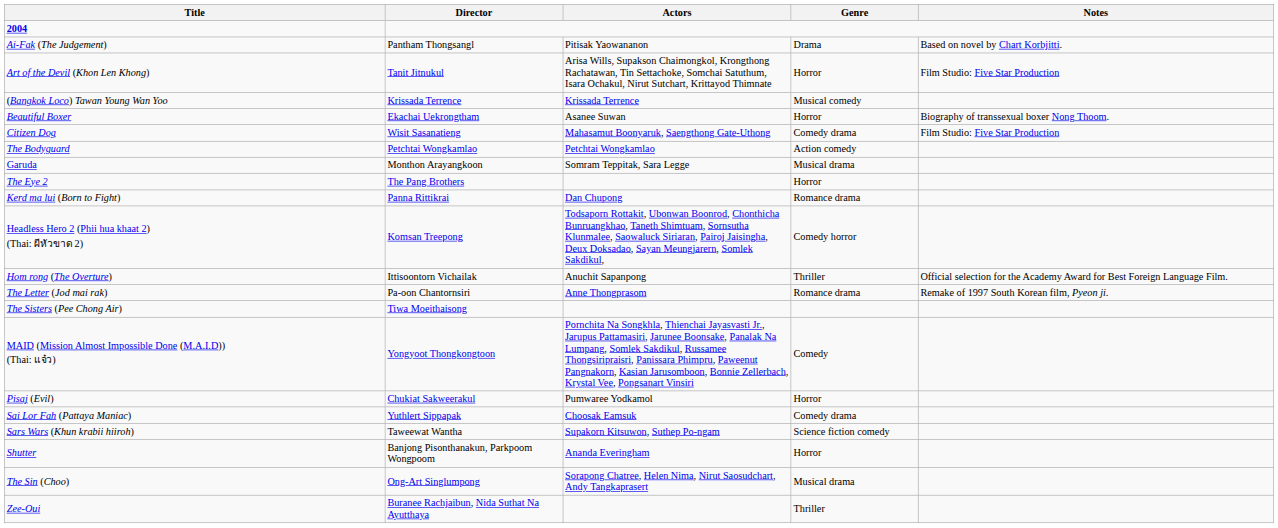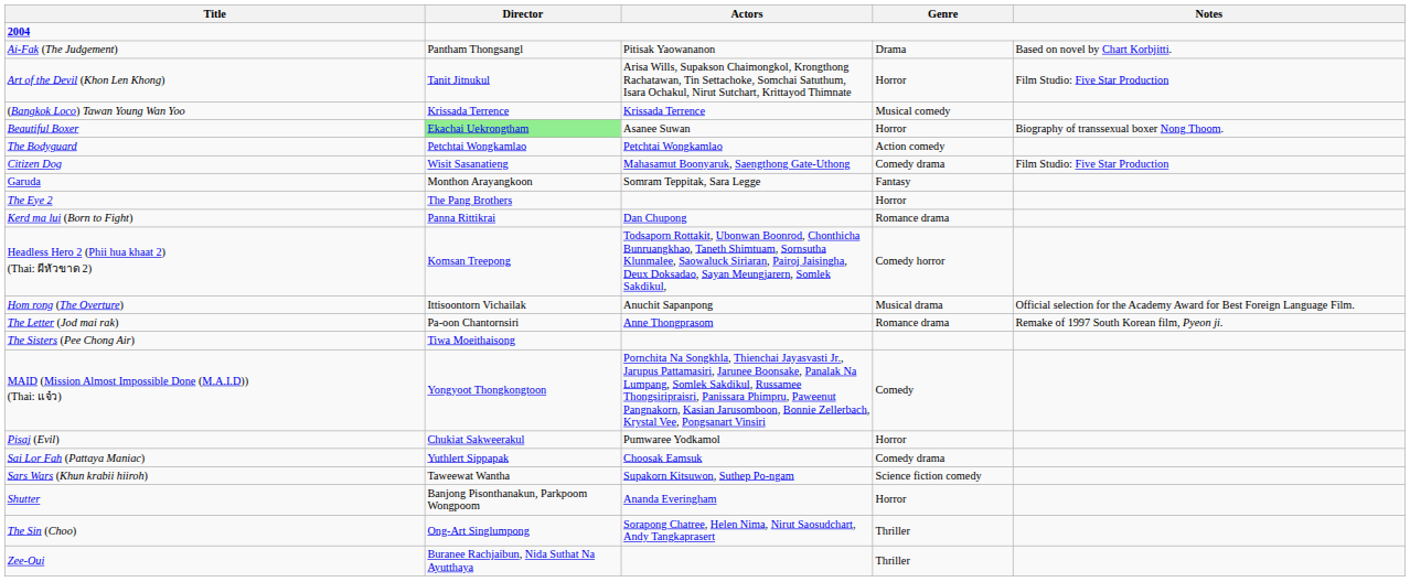 <table class="wikitable" style="width:100%;">
 <tr>
 <th style="width:30%;">Title</th>
 <th style="width:14%;">Director</th>
 <th style="width:18%;">Actors</th>
 <th style="width:10%;">Genre</th>
 <th style="width:28%;">Notes</th>
 </tr>
 <tr>
 <td><strong><a href='#'>2004</a></strong></td>
 </tr>
 <tr>
 <td><em><a href='#'>Ai-Fak</a></em> (<em>The Judgement</em>)</td>
 <td>Pantham Thongsangl</td>
 <td>Pitisak Yaowananon</td>
 <td>Drama</td>
 <td>Based on novel by <a href='#'>Chart Korbjitti</a>.</td>
 </tr>
 <tr>
 <td><em><a href='#'>Art of the Devil</a></em> (<em>Khon Len Khong</em>)</td>
 <td><a href='#'>Tanit Jitnukul</a></td>
 <td>Arisa Wills, Supakson Chaimongkol, Krongthong Rachatawan, 	Tin Settachoke, Somchai Satuthum, Isara Ochakul, Nirut Sutchart, Krittayod Thimnate</td>
 <td>Horror</td>
 <td>Film Studio: <a href='#'>Five Star Production</a></td>
 </tr>
 <tr>
 <td>(<em><a href='#'>Bangkok Loco</a></em>) <em>Tawan Young Wan Yoo</em></td>
 <td><a href='#'>Krissada Terrence</a></td>
 <td><a href='#'>Krissada Terrence</a></td>
 <td>Musical comedy</td>
 <td></td>
 </tr>
 <tr>
 <td><em><a href='#'>Beautiful Boxer</a></em></td>
-<td><a href='#'>Ekachai Uekrongtham</a></td>
+<td style="background: lightgreen;"><a href='#'>Ekachai Uekrongtham</a></td>
 <td>Asanee Suwan</td>
 <td>Horror</td>
 <td>Biography of transsexual boxer <a href='#'>Nong Thoom</a>.</td>
+</tr>
+<tr>
+<td><em><a href='#'>The Bodyguard</a></em></td>
+<td><a href='#'>Petchtai Wongkamlao</a></td>
+<td><a href='#'>Petchtai Wongkamlao</a></td>
+<td>Action comedy</td>
+<td></td>
 </tr>
 <tr>
 <td><em><a href='#'>Citizen Dog</a></em></td>
 <td><a href='#'>Wisit Sasanatieng</a></td>
 <td><a href='#'>Mahasamut Boonyaruk</a>, <a href='#'>Saengthong Gate-Uthong</a></td>
 <td>Comedy drama</td>
 <td>Film Studio: <a href='#'>Five Star Production</a></td>
 </tr>
 <tr>
-<td><em><a href='#'>The Bodyguard</a></em></td>
-<td><a href='#'>Petchtai Wongkamlao</a></td>
-<td><a href='#'>Petchtai Wongkamlao</a></td>
-<td>Action comedy</td>
-<td></td>
-</tr>
-<tr>
 <td><a href='#'>Garuda</a></td>
 <td>Monthon Arayangkoon</td>
 <td>Somram Teppitak, Sara Legge</td>
-<td>Musical drama</td>
+<td>Fantasy</td>
 <td></td>
 </tr>
 <tr>
 <td><em><a href='#'>The Eye 2</a></em></td>
 <td><a href='#'>The Pang Brothers</a></td>
 <td></td>
 <td>Horror</td>
 <td></td>
 </tr>
 <tr>
 <td><em><a href='#'>Kerd ma lui</a></em> (<em>Born to Fight</em>)</td>
 <td><a href='#'>Panna Rittikrai</a></td>
 <td><a href='#'>Dan Chupong</a></td>
 <td>Romance drama</td>
 <td></td>
 </tr>
 <tr>
 <td><a href='#'>Headless Hero 2</a> (<a href='#'>Phii hua khaat 2</a>)<br>(Thai: ผีหัวขาด 2)</td>
 <td><a href='#'>Komsan Treepong</a></td>
 <td><a href='#'>Todsaporn Rottakit</a>, <a href='#'>Ubonwan Boonrod</a>, <a href='#'>Chonthicha Bunruangkhao</a>, <a href='#'>Taneth Shimtuam</a>, <a href='#'>Sornsutha Klunmalee</a>, <a href='#'>Saowaluck Siriaran</a>, <a href='#'>Pairoj Jaisingha</a>, <a href='#'>Deux Doksadao</a>, <a href='#'>Sayan Meungjarern</a>, <a href='#'>Somlek Sakdikul</a>,</td>
 <td>Comedy horror</td>
 <td></td>
 </tr>
 <tr>
 <td><em><a href='#'>Hom rong</a></em> (<em><a href='#'>The Overture</a></em>)</td>
 <td>Ittisoontorn Vichailak</td>
 <td>Anuchit Sapanpong</td>
-<td>Thriller</td>
+<td>Musical drama</td>
 <td>Official selection for the Academy Award for Best Foreign Language Film.</td>
 </tr>
 <tr>
 <td><em><a href='#'>The Letter</a></em> (<em>Jod mai rak</em>)</td>
 <td>Pa-oon Chantornsiri</td>
 <td><a href='#'>Anne Thongprasom</a></td>
 <td>Romance drama</td>
 <td>Remake of 1997 South Korean film, <em>Pyeon ji</em>.</td>
 </tr>
 <tr>
 <td><em><a href='#'>The Sisters</a></em> (<em>Pee Chong Air</em>)</td>
 <td><a href='#'>Tiwa Moeithaisong</a></td>
 <td></td>
 <td></td>
 <td></td>
 </tr>
 <tr>
 <td><a href='#'>MAID</a> (<a href='#'>Mission Almost Impossible Done</a> (<a href='#'>M.A.I.D</a>))<br>(Thai: แจ๋ว)</td>
 <td><a href='#'>Yongyoot Thongkongtoon</a></td>
 <td><a href='#'>Pornchita Na Songkhla</a>, <a href='#'>Thienchai Jayasvasti Jr.</a>, <a href='#'>Jarupus Pattamasiri</a>, <a href='#'>Jarunee Boonsake</a>, <a href='#'>Panalak Na Lumpang</a>, <a href='#'>Somlek Sakdikul</a>, <a href='#'>Russamee Thongsiripraisri</a>, <a href='#'>Panissara Phimpru</a>, <a href='#'>Paweenut Pangnakorn</a>, <a href='#'>Kasian Jarusomboon</a>, <a href='#'>Bonnie Zellerbach</a>, <a href='#'>Krystal Vee</a>, <a href='#'>Pongsanart Vinsiri</a></td>
 <td>Comedy</td>
 <td></td>
 </tr>
 <tr>
 <td><em><a href='#'>Pisaj</a></em> (<em>Evil</em>)</td>
 <td><a href='#'>Chukiat Sakweerakul</a></td>
 <td>Pumwaree Yodkamol</td>
 <td>Horror</td>
 <td></td>
 </tr>
 <tr>
 <td><em><a href='#'>Sai Lor Fah</a></em> (<em>Pattaya Maniac</em>)</td>
 <td><a href='#'>Yuthlert Sippapak</a></td>
 <td><a href='#'>Choosak Eamsuk</a></td>
 <td>Comedy drama</td>
 <td></td>
 </tr>
 <tr>
 <td><em><a href='#'>Sars Wars</a></em> (<em>Khun krabii hiiroh</em>)</td>
 <td>Taweewat Wantha</td>
 <td><a href='#'>Supakorn Kitsuwon</a>, <a href='#'>Suthep Po-ngam</a></td>
 <td>Science fiction comedy</td>
 <td></td>
 </tr>
 <tr>
 <td><em><a href='#'>Shutter</a></em></td>
 <td>Banjong Pisonthanakun, Parkpoom Wongpoom</td>
 <td><a href='#'>Ananda Everingham</a></td>
 <td>Horror</td>
 <td></td>
 </tr>
 <tr>
 <td><em><a href='#'>The Sin</a></em> (<em>Choo</em>)</td>
 <td><a href='#'>Ong-Art Singlumpong</a></td>
 <td><a href='#'>Sorapong Chatree</a>, <a href='#'>Helen Nima</a>, <a href='#'>Nirut Saosudchart</a>, <a href='#'>Andy Tangkaprasert</a></td>
-<td>Musical drama</td>
+<td>Thriller</td>
 <td></td>
 </tr>
 <tr>
 <td><em><a href='#'>Zee-Oui</a></em></td>
 <td><a href='#'>Buranee Rachjaibun</a>, <a href='#'>Nida Suthat Na Ayutthaya</a></td>
 <td></td>
 <td>Thriller</td>
 <td></td>
 </tr>
 </table>
